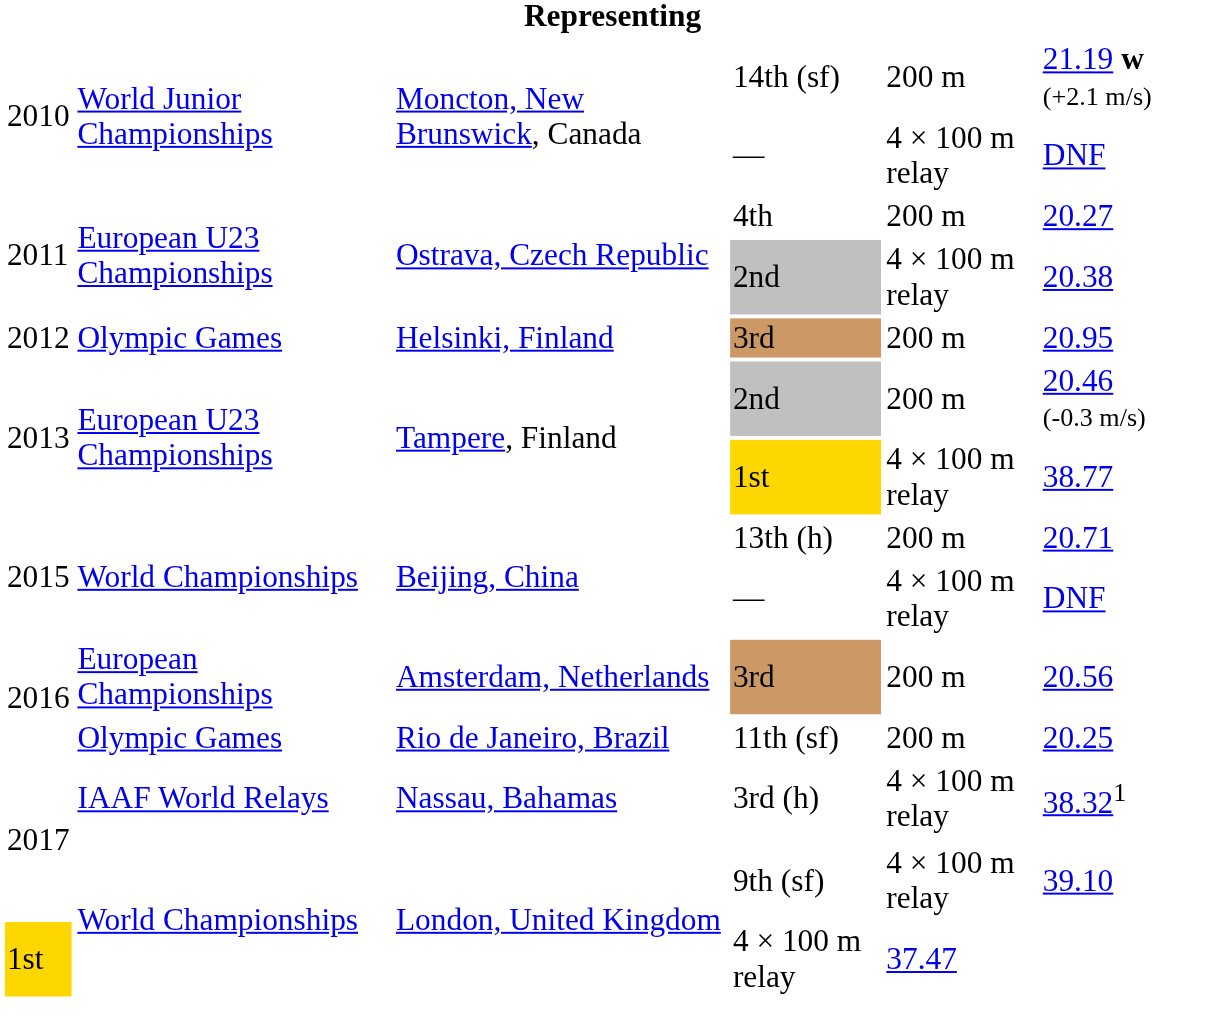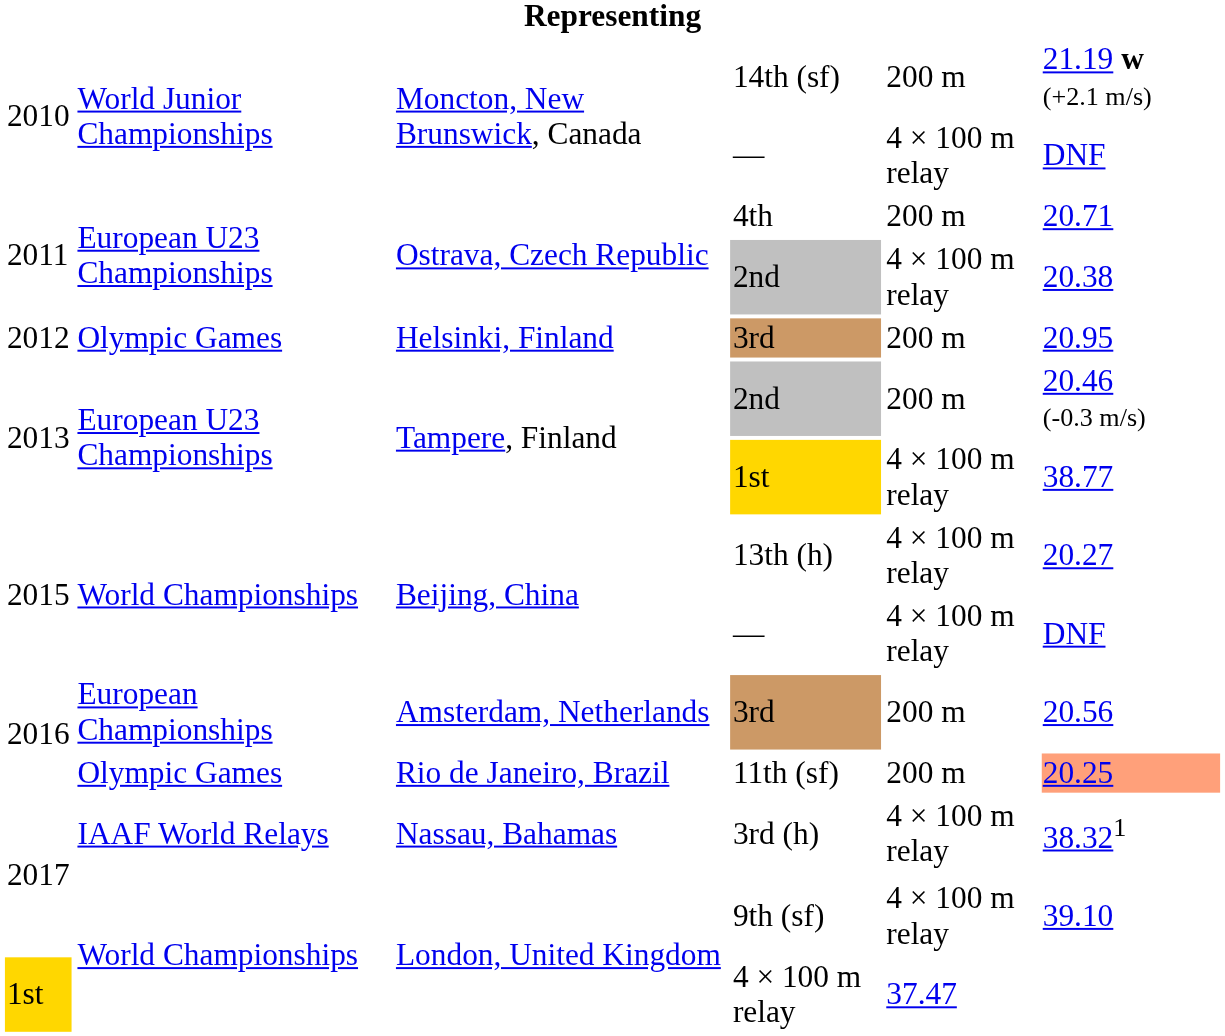 <table>
 <tr>
 <th colspan="6">Representing </th>
 </tr>
 <tr>
 <td rowspan=2>2010</td>
 <td rowspan=2><a href='#'>World Junior Championships</a></td>
 <td rowspan=2><a href='#'>Moncton, New Brunswick</a>, Canada</td>
 <td>14th (sf)</td>
 <td>200 m</td>
 <td><a href='#'>21.19</a> <strong>w</strong> <small>(+2.1 m/s)</small></td>
 </tr>
 <tr>
 <td>—</td>
 <td>4 × 100 m relay</td>
 <td><a href='#'>DNF</a></td>
 </tr>
 <tr>
 <td rowspan=2>2011</td>
 <td rowspan=2><a href='#'>European U23 Championships</a></td>
 <td rowspan=2><a href='#'>Ostrava, Czech Republic</a></td>
 <td>4th</td>
 <td>200 m</td>
-<td><a href='#'>20.27</a></td>
+<td><a href='#'>20.71</a></td>
 </tr>
 <tr>
 <td bgcolor=silver>2nd</td>
 <td>4 × 100 m relay</td>
 <td><a href='#'>20.38</a></td>
 </tr>
 <tr>
 <td>2012</td>
 <td><a href='#'>Olympic Games</a></td>
 <td><a href='#'>Helsinki, Finland</a></td>
 <td bgcolor=cc9966>3rd</td>
 <td>200 m</td>
 <td><a href='#'>20.95</a></td>
 </tr>
 <tr>
 <td rowspan=2>2013</td>
 <td rowspan=2><a href='#'>European U23 Championships</a></td>
 <td rowspan=2><a href='#'>Tampere</a>, Finland</td>
 <td bgcolor=silver>2nd</td>
 <td>200 m</td>
 <td><a href='#'>20.46</a> <small>(-0.3 m/s)</small></td>
 </tr>
 <tr>
 <td bgcolor=gold>1st</td>
 <td>4 × 100 m relay</td>
 <td><a href='#'>38.77</a></td>
 </tr>
 <tr>
 <td rowspan=2>2015</td>
 <td rowspan=2><a href='#'>World Championships</a></td>
 <td rowspan=2><a href='#'>Beijing, China</a></td>
 <td>13th (h)</td>
-<td>200 m</td>
-<td><a href='#'>20.71</a></td>
+<td>4 × 100 m relay</td>
+<td><a href='#'>20.27</a></td>
 </tr>
 <tr>
 <td>—</td>
 <td>4 × 100 m relay</td>
 <td><a href='#'>DNF</a></td>
 </tr>
 <tr>
 <td rowspan=2>2016</td>
 <td><a href='#'>European Championships</a></td>
 <td><a href='#'>Amsterdam, Netherlands</a></td>
 <td bgcolor=cc9966>3rd</td>
 <td>200 m</td>
 <td><a href='#'>20.56</a></td>
 </tr>
 <tr>
 <td><a href='#'>Olympic Games</a></td>
 <td><a href='#'>Rio de Janeiro, Brazil</a></td>
 <td>11th (sf)</td>
 <td>200 m</td>
-<td><a href='#'>20.25</a></td>
+<td style="background: lightsalmon;"><a href='#'>20.25</a></td>
 </tr>
 <tr>
 <td rowspan=3>2017</td>
 <td><a href='#'>IAAF World Relays</a></td>
 <td><a href='#'>Nassau, Bahamas</a></td>
 <td>3rd (h)</td>
 <td>4 × 100 m relay</td>
 <td><a href='#'>38.32</a><sup>1</sup></td>
 </tr>
 <tr>
 </tr>
 <tr>
 <td rowspan=2><a href='#'>World Championships</a></td>
 <td rowspan=2><a href='#'>London, United Kingdom</a></td>
 <td>9th (sf)</td>
 <td>4 × 100 m relay</td>
 <td><a href='#'>39.10</a></td>
 </tr>
 <tr>
 <td bgcolor=gold>1st</td>
 <td>4 × 100 m relay</td>
 <td><a href='#'>37.47</a></td>
 </tr>
 </table>
